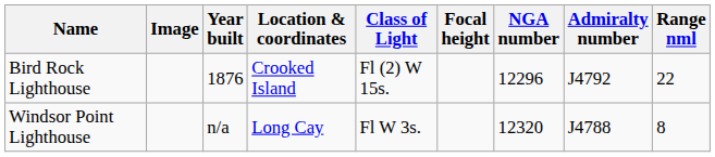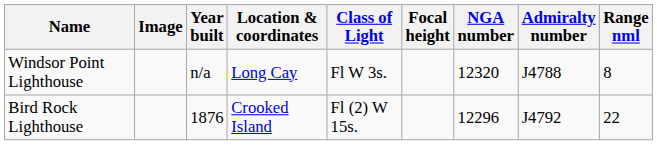 <table class="wikitable sortable" style="width:100%">
 <tr>
 <th>Name</th>
 <th>Image</th>
 <th>Year<br>built<br></th>
 <th>Location &<br> coordinates</th>
 <th><a href='#'>Class of Light</a><br></th>
 <th>Focal<br>height<br></th>
 <th><a href='#'>NGA</a><br>number<br></th>
 <th><a href='#'>Admiralty</a><br>number<br></th>
 <th>Range<br><a href='#'>nml</a><br></th>
 </tr>
 <tr>
+<td>Windsor Point Lighthouse</td>
+<td></td>
+<td>n/a</td>
+<td><a href='#'>Long Cay</a><br></td>
+<td>Fl W 3s.</td>
+<td></td>
+<td>12320</td>
+<td>J4788</td>
+<td>8</td>
+</tr>
+<tr>
 <td>Bird Rock Lighthouse</td>
 <td></td>
 <td>1876</td>
 <td><a href='#'>Crooked Island</a><br></td>
 <td>Fl (2) W 15s.</td>
 <td></td>
 <td>12296</td>
 <td>J4792</td>
 <td>22</td>
 </tr>
-<tr>
-<td>Windsor Point Lighthouse</td>
-<td></td>
-<td>n/a</td>
-<td><a href='#'>Long Cay</a><br></td>
-<td>Fl W 3s.</td>
-<td></td>
-<td>12320</td>
-<td>J4788</td>
-<td>8</td>
-</tr>
 </table>
